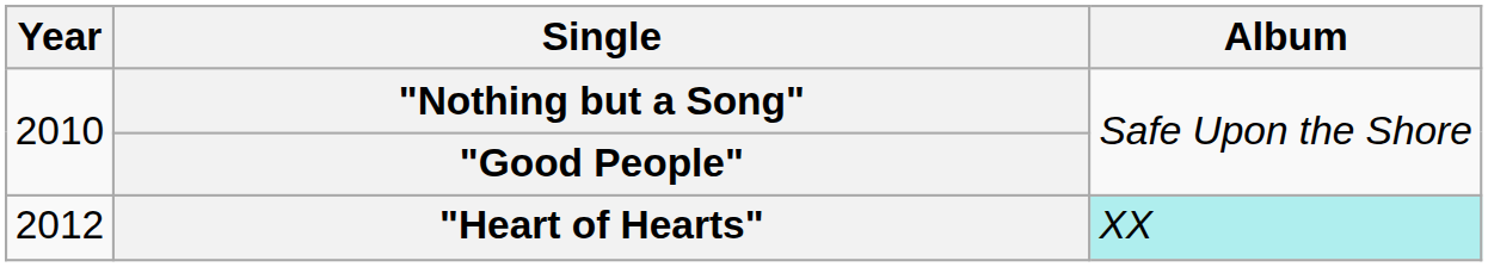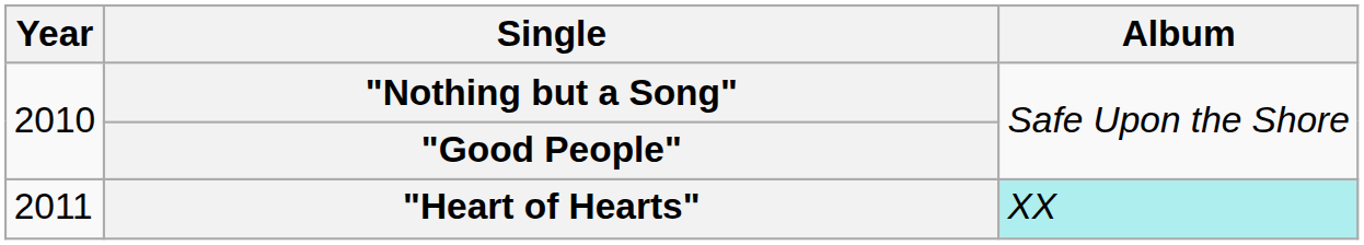 <table class="wikitable plainrowheaders">
 <tr>
 <th>Year</th>
 <th style="width:24em;">Single</th>
 <th>Album</th>
 </tr>
 <tr>
 <td rowspan="2">2010</td>
 <th scope="row">"Nothing but a Song"</th>
 <td rowspan="2"><em>Safe Upon the Shore</em></td>
 </tr>
 <tr>
 <th scope="row">"Good People"</th>
 </tr>
 <tr>
-<td>2012</td>
+<td>2011</td>
 <th scope="row">"Heart of Hearts"</th>
 <td style="background: paleturquoise;"><em>XX</em></td>
 </tr>
 </table>
